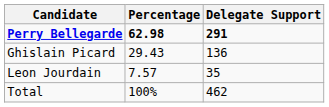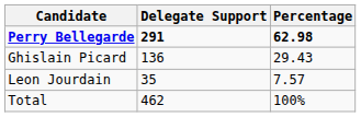 <table class="wikitable">
 <tr>
 <th>Candidate</th>
+<th>Delegate Support</th>
 <th>Percentage</th>
-<th>Delegate Support</th>
 </tr>
 <tr>
 <td><strong><a href='#'>Perry Bellegarde</a></strong></td>
+<td><strong>291</strong></td>
 <td><strong>62.98</strong></td>
-<td><strong>291</strong></td>
 </tr>
 <tr>
 <td>Ghislain Picard</td>
+<td>136</td>
 <td>29.43</td>
-<td>136</td>
 </tr>
 <tr>
 <td>Leon Jourdain</td>
+<td>35</td>
 <td>7.57</td>
-<td>35</td>
 </tr>
 <tr>
 <td>Total</td>
+<td>462</td>
 <td>100%</td>
-<td>462</td>
 </tr>
 </table>
